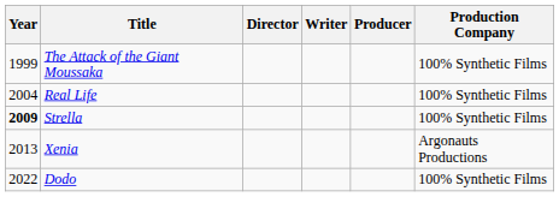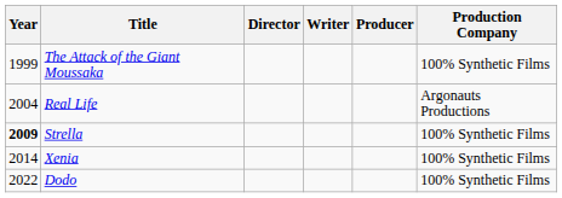 <table class="wikitable unsortable">
 <tr>
 <th>Year</th>
 <th>Title</th>
 <th>Director</th>
 <th>Writer</th>
 <th>Producer</th>
 <th>Production Company</th>
 </tr>
 <tr>
 <td>1999</td>
 <td><em><a href='#'>The Attack of the Giant Moussaka</a></em></td>
 <td></td>
 <td></td>
 <td></td>
 <td>100% Synthetic Films</td>
 </tr>
 <tr>
 <td>2004</td>
 <td><em><a href='#'>Real Life</a></em></td>
 <td></td>
 <td></td>
 <td></td>
-<td>100% Synthetic Films</td>
+<td>Argonauts Productions</td>
 </tr>
 <tr>
 <td><strong>2009</strong></td>
 <td><em><a href='#'>Strella</a></em></td>
 <td></td>
 <td></td>
 <td></td>
 <td>100% Synthetic Films</td>
 </tr>
 <tr>
-<td>2013</td>
+<td>2014</td>
 <td><em><a href='#'>Xenia</a></em></td>
 <td></td>
 <td></td>
 <td></td>
-<td>Argonauts Productions</td>
+<td>100% Synthetic Films</td>
 </tr>
 <tr>
 <td>2022</td>
 <td><em><a href='#'>Dodo</a></em></td>
 <td></td>
 <td></td>
 <td></td>
 <td>100% Synthetic Films</td>
 </tr>
 </table>
